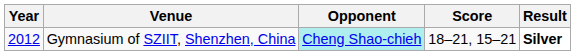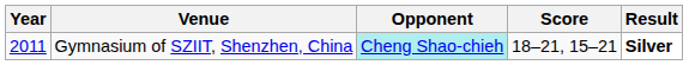 <table class="sortable wikitable" style="font-size: 90%;">
 <tr>
 <th>Year</th>
 <th>Venue</th>
 <th>Opponent</th>
 <th>Score</th>
 <th>Result</th>
 </tr>
 <tr>
-<td align="center"><a href='#'>2012</a></td>
+<td align="center"><a href='#'>2011</a></td>
 <td align="left">Gymnasium of <a href='#'>SZIIT</a>, <a href='#'>Shenzhen, China</a></td>
 <td align="left" style="background: paleturquoise;"> <a href='#'>Cheng Shao-chieh</a></td>
 <td align="left">18–21, 15–21</td>
 <td style="text-align:left; background:white"> <strong>Silver</strong></td>
 </tr>
 </table>
